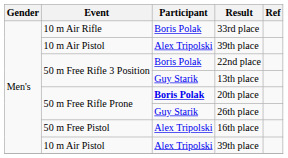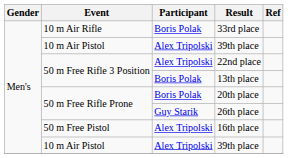 <table class="wikitable" style="font-size: 95%;">
 <tr>
 <th>Gender</th>
 <th>Event</th>
 <th>Participant</th>
 <th>Result</th>
 <th>Ref</th>
 </tr>
 <tr>
 <td rowspan="8">Men's</td>
 <td>10 m Air Rifle</td>
 <td><a href='#'>Boris Polak</a></td>
 <td>33rd place</td>
 <td></td>
 </tr>
 <tr>
 <td>10 m Air Pistol</td>
 <td><a href='#'>Alex Tripolski</a></td>
 <td>39th place</td>
 <td></td>
 </tr>
 <tr>
 <td rowspan="2">50 m Free Rifle 3 Position</td>
-<td><a href='#'>Boris Polak</a></td>
+<td><a href='#'>Alex Tripolski</a></td>
 <td>22nd place</td>
 <td></td>
 </tr>
 <tr>
-<td><a href='#'>Guy Starik</a></td>
+<td><a href='#'>Boris Polak</a></td>
 <td>13th place</td>
 <td></td>
 </tr>
 <tr>
 <td rowspan="2">50 m Free Rifle Prone</td>
-<td><strong><a href='#'>Boris Polak</a></strong></td>
+<td><a href='#'>Boris Polak</a></td>
 <td>20th place</td>
 <td></td>
 </tr>
 <tr>
 <td><a href='#'>Guy Starik</a></td>
 <td>26th place</td>
 <td></td>
 </tr>
 <tr>
 <td>50 m Free Pistol</td>
 <td><a href='#'>Alex Tripolski</a></td>
 <td>16th place</td>
 <td></td>
 </tr>
 <tr>
 <td>10 m Air Pistol</td>
 <td><a href='#'>Alex Tripolski</a></td>
 <td>39th place</td>
 <td></td>
 </tr>
 <tr>
 </tr>
 </table>
